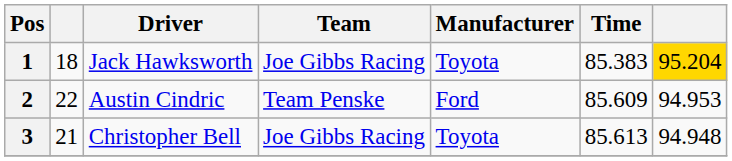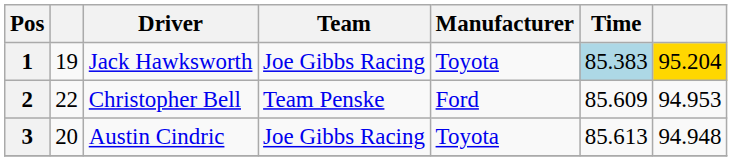 <table class="wikitable" style="font-size:95%">
 <tr>
 <th>Pos</th>
 <th></th>
 <th>Driver</th>
 <th>Team</th>
 <th>Manufacturer</th>
 <th>Time</th>
 <th></th>
 </tr>
 <tr>
 <th>1</th>
-<td>18</td>
+<td>19</td>
 <td><a href='#'>Jack Hawksworth</a></td>
 <td><a href='#'>Joe Gibbs Racing</a></td>
 <td><a href='#'>Toyota</a></td>
-<td>85.383</td>
+<td style="background: lightblue;">85.383</td>
 <td style="background: gold;">95.204</td>
 </tr>
 <tr>
 <th>2</th>
 <td>22</td>
-<td><a href='#'>Austin Cindric</a></td>
+<td><a href='#'>Christopher Bell</a></td>
 <td><a href='#'>Team Penske</a></td>
 <td><a href='#'>Ford</a></td>
 <td>85.609</td>
 <td>94.953</td>
 </tr>
 <tr>
 <th>3</th>
-<td>21</td>
-<td><a href='#'>Christopher Bell</a></td>
+<td>20</td>
+<td><a href='#'>Austin Cindric</a></td>
 <td><a href='#'>Joe Gibbs Racing</a></td>
 <td><a href='#'>Toyota</a></td>
 <td>85.613</td>
 <td>94.948</td>
 </tr>
 <tr>
 </tr>
 </table>
